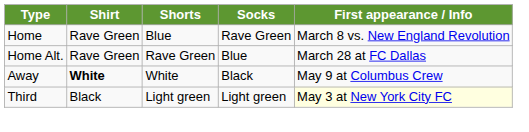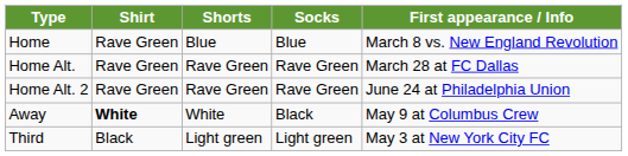 <table class="wikitable">
 <tr>
 <th style="background:#5d9731; color:white; text-align:center;">Type</th>
 <th style="background:#5d9731; color:white; text-align:center;">Shirt</th>
 <th style="background:#5d9731; color:white; text-align:center;">Shorts</th>
 <th style="background:#5d9731; color:white; text-align:center;">Socks</th>
 <th style="background:#5d9731; color:white; text-align:center;">First appearance / Info</th>
 </tr>
 <tr>
 <td>Home</td>
 <td>Rave Green</td>
 <td>Blue</td>
-<td>Rave Green</td>
+<td>Blue</td>
 <td>March 8 vs. <a href='#'>New England Revolution</a></td>
 </tr>
 <tr>
 <td>Home Alt.</td>
 <td>Rave Green</td>
 <td>Rave Green</td>
-<td>Blue</td>
+<td>Rave Green</td>
 <td>March 28 at <a href='#'>FC Dallas</a></td>
+</tr>
+<tr>
+<td>Home Alt. 2</td>
+<td>Rave Green</td>
+<td>Rave Green</td>
+<td>Rave Green</td>
+<td>June 24 at <a href='#'>Philadelphia Union</a></td>
 </tr>
 <tr>
 <td>Away</td>
 <td><strong>White</strong></td>
 <td>White</td>
 <td>Black</td>
 <td>May 9 at <a href='#'>Columbus Crew</a></td>
 </tr>
 <tr>
 <td>Third</td>
 <td>Black</td>
 <td>Light green</td>
 <td>Light green</td>
-<td style="background: lightyellow;">May 3 at <a href='#'>New York City FC</a></td>
+<td>May 3 at <a href='#'>New York City FC</a></td>
 </tr>
 </table>
